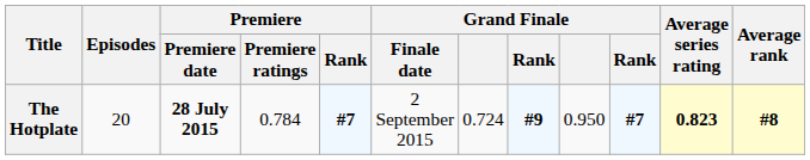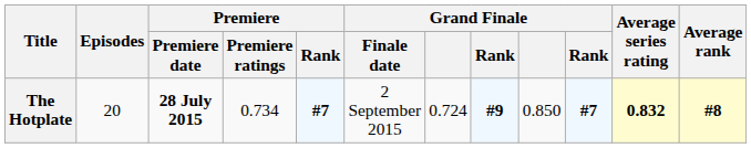 <table class="wikitable plainrowheaders" style="text-align:center;">
 <tr style="background:#DCDCDC;">
 <th rowspan="2" scope="col" style="width:6em;">Title</th>
 <th rowspan="2" scope="col">Episodes</th>
 <th colspan="3" scope="col">Premiere</th>
 <th colspan="5" scope="col">Grand Finale</th>
 <th rowspan="2" scope="col" style="width:8em;">Average<br>series rating</th>
 <th rowspan="2" scope="col" style="width:8em;">Average<br>rank</th>
 </tr>
 <tr>
 <th scope="col" style="width:10em;">Premiere date</th>
 <th scope="col" style="width:8em;">Premiere<br>ratings</th>
 <th scope="col" style="width:4em;">Rank</th>
 <th scope="col" style="width:10em;">Finale date</th>
 <th scope="col" style="width:8em;"><strong></strong><br><em><small></small></em></th>
 <th scope="col" style="width:4em;">Rank</th>
 <th scope="col"><strong></strong><br><em><small></small></em></th>
 <th scope="col" style="width:4em;">Rank</th>
 </tr>
 <tr>
 <th scope="row">The Hotplate</th>
 <td>20</td>
 <td><strong>28 July 2015</strong></td>
-<td>0.784</td>
+<td>0.734</td>
 <td style="background:#F0F8FF"><strong>#7</strong></td>
 <td>2 September 2015</td>
 <td>0.724</td>
 <td style="background:#F0F8FF"><strong>#9</strong></td>
-<td>0.950</td>
+<td>0.850</td>
 <td style="background:#F0F8FF"><strong>#7</strong></td>
-<td style="background:#FFFDD0"><strong>0.823</strong></td>
+<td style="background:#FFFDD0"><strong>0.832</strong></td>
 <td style="background:#FFFDD0"><strong>#8</strong></td>
 </tr>
 </table>
